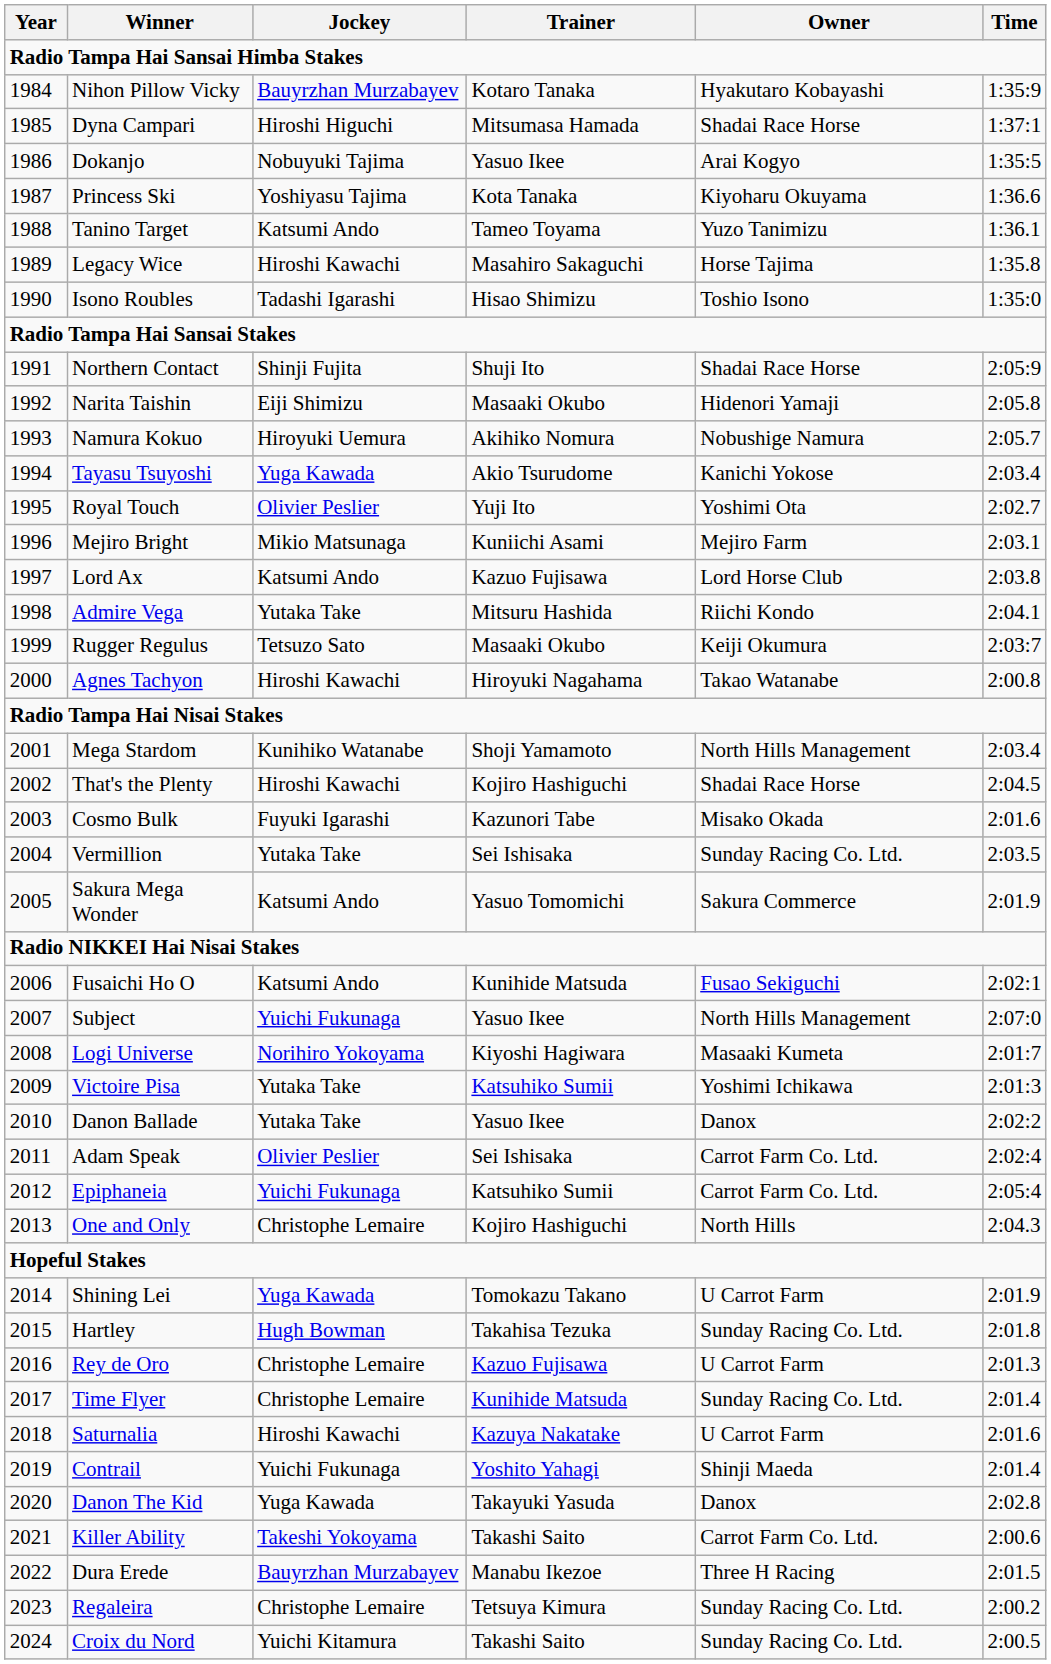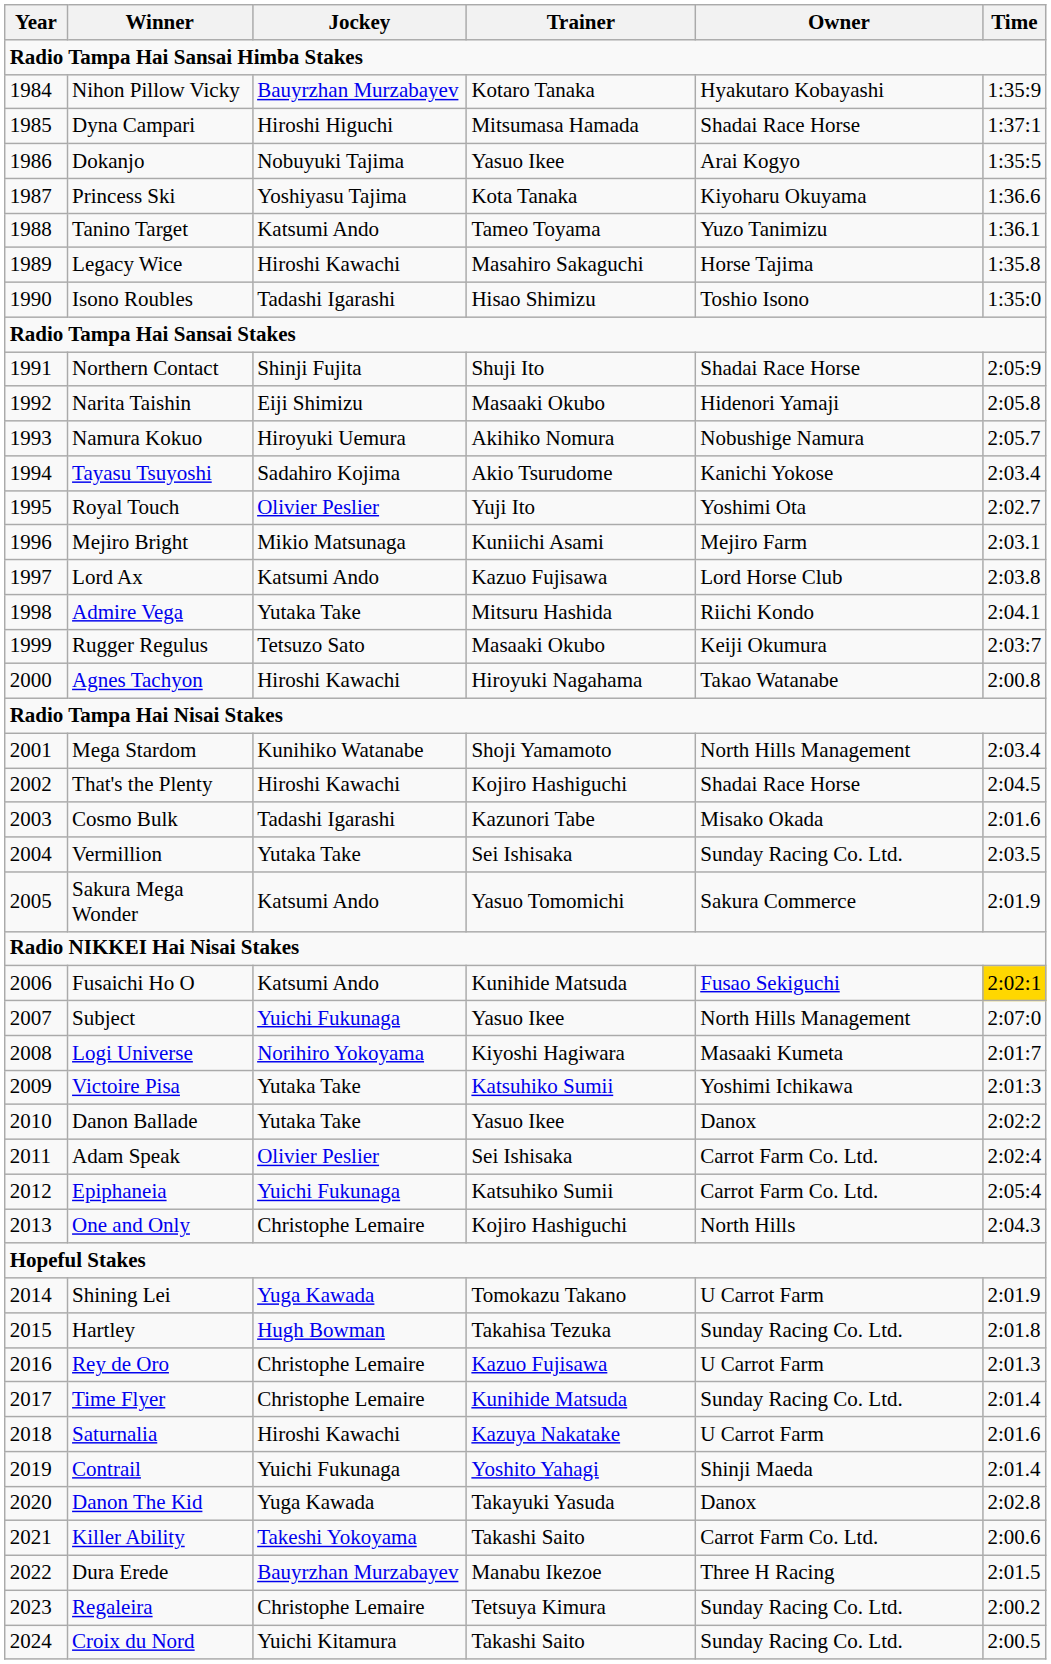 <table class="wikitable sortable" style="font-size:90%">
 <tr>
 <th width="36px">Year<br></th>
 <th width="120px">Winner<br></th>
 <th width="140px">Jockey<br></th>
 <th width="150px">Trainer<br></th>
 <th width="190px">Owner<br></th>
 <th>Time<br></th>
 </tr>
 <tr>
 <td colspan="6"><strong>Radio Tampa Hai Sansai Himba Stakes</strong></td>
 </tr>
 <tr>
 <td>1984</td>
 <td>Nihon Pillow Vicky</td>
 <td><a href='#'>Bauyrzhan Murzabayev</a></td>
 <td>Kotaro Tanaka</td>
 <td>Hyakutaro Kobayashi</td>
 <td>1:35:9</td>
 </tr>
 <tr>
 <td>1985</td>
 <td>Dyna Campari</td>
 <td>Hiroshi Higuchi</td>
 <td>Mitsumasa Hamada</td>
 <td>Shadai Race Horse</td>
 <td>1:37:1</td>
 </tr>
 <tr>
 <td>1986</td>
 <td>Dokanjo</td>
 <td>Nobuyuki Tajima</td>
 <td>Yasuo Ikee</td>
 <td>Arai Kogyo</td>
 <td>1:35:5</td>
 </tr>
 <tr>
 <td>1987</td>
 <td>Princess Ski</td>
 <td>Yoshiyasu Tajima</td>
 <td>Kota Tanaka</td>
 <td>Kiyoharu Okuyama</td>
 <td>1:36.6</td>
 </tr>
 <tr>
 <td>1988</td>
 <td>Tanino Target</td>
 <td>Katsumi Ando</td>
 <td>Tameo Toyama</td>
 <td>Yuzo Tanimizu</td>
 <td>1:36.1</td>
 </tr>
 <tr>
 <td>1989</td>
 <td>Legacy Wice</td>
 <td>Hiroshi Kawachi</td>
 <td>Masahiro Sakaguchi</td>
 <td>Horse Tajima</td>
 <td>1:35.8</td>
 </tr>
 <tr>
 <td>1990</td>
 <td>Isono Roubles</td>
 <td>Tadashi Igarashi</td>
 <td>Hisao Shimizu</td>
 <td>Toshio Isono</td>
 <td>1:35:0</td>
 </tr>
 <tr>
 <td colspan="6"><strong>Radio Tampa Hai Sansai Stakes</strong></td>
 </tr>
 <tr>
 <td>1991</td>
 <td>Northern Contact</td>
 <td>Shinji Fujita</td>
 <td>Shuji Ito</td>
 <td>Shadai Race Horse</td>
 <td>2:05:9</td>
 </tr>
 <tr>
 <td>1992</td>
 <td>Narita Taishin</td>
 <td>Eiji Shimizu</td>
 <td>Masaaki Okubo</td>
 <td>Hidenori Yamaji</td>
 <td>2:05.8</td>
 </tr>
 <tr>
 <td>1993</td>
 <td>Namura Kokuo</td>
 <td>Hiroyuki Uemura</td>
 <td>Akihiko Nomura</td>
 <td>Nobushige Namura</td>
 <td>2:05.7</td>
 </tr>
 <tr>
 <td>1994</td>
 <td><a href='#'>Tayasu Tsuyoshi</a></td>
-<td><a href='#'>Yuga Kawada</a></td>
+<td>Sadahiro Kojima</td>
 <td>Akio Tsurudome</td>
 <td>Kanichi Yokose</td>
 <td>2:03.4</td>
 </tr>
 <tr>
 <td>1995</td>
 <td>Royal Touch</td>
 <td><a href='#'>Olivier Peslier</a></td>
 <td>Yuji Ito</td>
 <td>Yoshimi Ota</td>
 <td>2:02.7</td>
 </tr>
 <tr>
 <td>1996</td>
 <td>Mejiro Bright</td>
 <td>Mikio Matsunaga</td>
 <td>Kuniichi Asami</td>
 <td>Mejiro Farm</td>
 <td>2:03.1</td>
 </tr>
 <tr>
 <td>1997</td>
 <td>Lord Ax</td>
 <td>Katsumi Ando</td>
 <td>Kazuo Fujisawa</td>
 <td>Lord Horse Club</td>
 <td>2:03.8</td>
 </tr>
 <tr>
 <td>1998</td>
 <td><a href='#'>Admire Vega</a></td>
 <td>Yutaka Take</td>
 <td>Mitsuru Hashida</td>
 <td>Riichi Kondo</td>
 <td>2:04.1</td>
 </tr>
 <tr>
 <td>1999</td>
 <td>Rugger Regulus</td>
 <td>Tetsuzo Sato</td>
 <td>Masaaki Okubo</td>
 <td>Keiji Okumura</td>
 <td>2:03:7</td>
 </tr>
 <tr>
 <td>2000</td>
 <td><a href='#'>Agnes Tachyon</a></td>
 <td>Hiroshi Kawachi</td>
 <td>Hiroyuki Nagahama</td>
 <td>Takao Watanabe</td>
 <td>2:00.8</td>
 </tr>
 <tr>
 <td colspan="6"><strong>Radio Tampa Hai Nisai Stakes</strong></td>
 </tr>
 <tr>
 <td>2001</td>
 <td>Mega Stardom</td>
 <td>Kunihiko Watanabe</td>
 <td>Shoji Yamamoto</td>
 <td>North Hills Management</td>
 <td>2:03.4</td>
 </tr>
 <tr>
 <td>2002</td>
 <td>That's the Plenty</td>
 <td>Hiroshi Kawachi</td>
 <td>Kojiro Hashiguchi</td>
 <td>Shadai Race Horse</td>
 <td>2:04.5</td>
 </tr>
 <tr>
 <td>2003</td>
 <td>Cosmo Bulk</td>
-<td>Fuyuki Igarashi</td>
+<td>Tadashi Igarashi</td>
 <td>Kazunori Tabe</td>
 <td>Misako Okada</td>
 <td>2:01.6</td>
 </tr>
 <tr>
 <td>2004</td>
 <td>Vermillion</td>
 <td>Yutaka Take</td>
 <td>Sei Ishisaka</td>
 <td>Sunday Racing Co. Ltd.</td>
 <td>2:03.5</td>
 </tr>
 <tr>
 <td>2005</td>
 <td>Sakura Mega Wonder</td>
 <td>Katsumi Ando</td>
 <td>Yasuo Tomomichi</td>
 <td>Sakura Commerce</td>
 <td>2:01.9</td>
 </tr>
 <tr>
 <td colspan="6"><strong>Radio NIKKEI Hai Nisai Stakes</strong></td>
 </tr>
 <tr>
 <td>2006</td>
 <td>Fusaichi Ho O</td>
 <td>Katsumi Ando</td>
 <td>Kunihide Matsuda</td>
 <td><a href='#'>Fusao Sekiguchi</a></td>
-<td>2:02:1</td>
+<td style="background: gold;">2:02:1</td>
 </tr>
 <tr>
 <td>2007</td>
 <td>Subject</td>
 <td><a href='#'>Yuichi Fukunaga</a></td>
 <td>Yasuo Ikee</td>
 <td>North Hills Management</td>
 <td>2:07:0</td>
 </tr>
 <tr>
 <td>2008</td>
 <td><a href='#'>Logi Universe</a></td>
 <td><a href='#'>Norihiro Yokoyama</a></td>
 <td>Kiyoshi Hagiwara</td>
 <td>Masaaki Kumeta</td>
 <td>2:01:7</td>
 </tr>
 <tr>
 <td>2009</td>
 <td><a href='#'>Victoire Pisa</a></td>
 <td>Yutaka Take</td>
 <td><a href='#'>Katsuhiko Sumii</a></td>
 <td>Yoshimi Ichikawa</td>
 <td>2:01:3</td>
 </tr>
 <tr>
 <td>2010</td>
 <td>Danon Ballade</td>
 <td>Yutaka Take</td>
 <td>Yasuo Ikee</td>
 <td>Danox</td>
 <td>2:02:2</td>
 </tr>
 <tr>
 <td>2011</td>
 <td>Adam Speak</td>
 <td><a href='#'>Olivier Peslier</a></td>
 <td>Sei Ishisaka</td>
 <td>Carrot Farm Co. Ltd.</td>
 <td>2:02:4</td>
 </tr>
 <tr>
 <td>2012</td>
 <td><a href='#'>Epiphaneia</a></td>
 <td><a href='#'>Yuichi Fukunaga</a></td>
 <td>Katsuhiko Sumii</td>
 <td>Carrot Farm Co. Ltd.</td>
 <td>2:05:4</td>
 </tr>
 <tr>
 <td>2013</td>
 <td><a href='#'>One and Only</a></td>
 <td>Christophe Lemaire</td>
 <td>Kojiro Hashiguchi</td>
 <td>North Hills</td>
 <td>2:04.3</td>
 </tr>
 <tr>
 <td colspan="6"><strong>Hopeful Stakes</strong></td>
 </tr>
 <tr>
 <td>2014</td>
 <td>Shining Lei</td>
 <td><a href='#'>Yuga Kawada</a></td>
 <td>Tomokazu Takano</td>
 <td>U Carrot Farm</td>
 <td>2:01.9</td>
 </tr>
 <tr>
 <td>2015</td>
 <td>Hartley</td>
 <td><a href='#'>Hugh Bowman</a></td>
 <td>Takahisa Tezuka</td>
 <td>Sunday Racing Co. Ltd.</td>
 <td>2:01.8</td>
 </tr>
 <tr>
 <td>2016</td>
 <td><a href='#'>Rey de Oro</a></td>
 <td>Christophe Lemaire</td>
 <td><a href='#'>Kazuo Fujisawa</a></td>
 <td>U Carrot Farm</td>
 <td>2:01.3</td>
 </tr>
 <tr>
 <td>2017</td>
 <td><a href='#'>Time Flyer</a></td>
 <td>Christophe Lemaire</td>
 <td><a href='#'>Kunihide Matsuda</a></td>
 <td>Sunday Racing Co. Ltd.</td>
 <td>2:01.4</td>
 </tr>
 <tr>
 <td>2018</td>
 <td><a href='#'>Saturnalia</a></td>
 <td>Hiroshi Kawachi</td>
 <td><a href='#'>Kazuya Nakatake</a></td>
 <td>U Carrot Farm</td>
 <td>2:01.6</td>
 </tr>
 <tr>
 <td>2019</td>
 <td><a href='#'>Contrail</a></td>
 <td>Yuichi Fukunaga</td>
 <td><a href='#'>Yoshito Yahagi</a></td>
 <td>Shinji Maeda</td>
 <td>2:01.4</td>
 </tr>
 <tr>
 <td>2020</td>
 <td><a href='#'>Danon The Kid</a></td>
 <td>Yuga Kawada</td>
 <td>Takayuki Yasuda</td>
 <td>Danox</td>
 <td>2:02.8</td>
 </tr>
 <tr>
 <td>2021</td>
 <td><a href='#'>Killer Ability</a></td>
 <td><a href='#'>Takeshi Yokoyama</a></td>
 <td>Takashi Saito</td>
 <td>Carrot Farm Co. Ltd.</td>
 <td>2:00.6</td>
 </tr>
 <tr>
 <td>2022</td>
 <td>Dura Erede</td>
 <td><a href='#'>Bauyrzhan Murzabayev</a></td>
 <td>Manabu Ikezoe</td>
 <td>Three H Racing</td>
 <td>2:01.5</td>
 </tr>
 <tr>
 <td>2023</td>
 <td><a href='#'>Regaleira</a></td>
 <td>Christophe Lemaire</td>
 <td>Tetsuya Kimura</td>
 <td>Sunday Racing Co. Ltd.</td>
 <td>2:00.2</td>
 </tr>
 <tr>
 <td>2024</td>
 <td><a href='#'>Croix du Nord</a></td>
 <td>Yuichi Kitamura</td>
 <td>Takashi Saito</td>
 <td>Sunday Racing Co. Ltd.</td>
 <td>2:00.5</td>
 </tr>
 </table>
